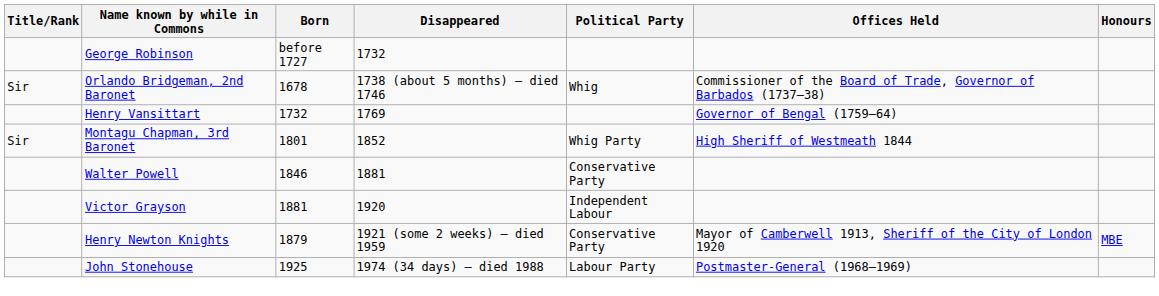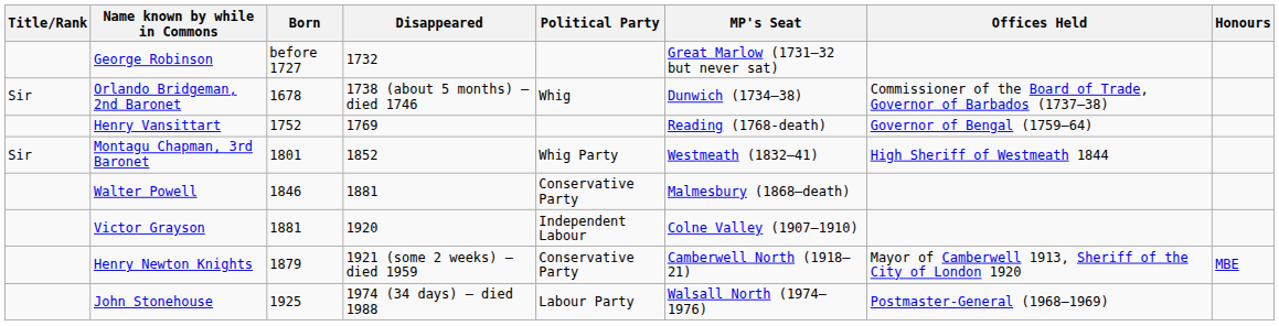 <table class="wikitable sortable">
 <tr>
 <th>Title/Rank</th>
 <th>Name known by while in Commons</th>
 <th>Born</th>
 <th>Disappeared</th>
 <th>Political Party</th>
+<th>MP's Seat</th>
 <th>Offices Held</th>
 <th>Honours</th>
 </tr>
 <tr>
 <td></td>
 <td><a href='#'>George Robinson</a></td>
 <td>before 1727</td>
 <td>1732</td>
 <td></td>
+<td><a href='#'>Great Marlow</a> (1731–32 but never sat)</td>
 <td></td>
 <td></td>
 </tr>
 <tr>
 <td>Sir</td>
 <td><a href='#'>Orlando Bridgeman, 2nd Baronet</a></td>
 <td>1678</td>
 <td>1738 (about 5 months) – died 1746</td>
 <td>Whig</td>
+<td><a href='#'>Dunwich</a> (1734–38)</td>
 <td>Commissioner of the <a href='#'>Board of Trade</a>, <a href='#'>Governor of Barbados</a> (1737–38)</td>
 <td></td>
 </tr>
 <tr>
 <td></td>
 <td><a href='#'>Henry Vansittart</a></td>
-<td>1732</td>
+<td>1752</td>
 <td>1769</td>
 <td></td>
+<td><a href='#'>Reading</a> (1768-death)</td>
 <td><a href='#'>Governor of Bengal</a> (1759–64)</td>
 <td></td>
 </tr>
 <tr>
 <td>Sir</td>
 <td><a href='#'>Montagu Chapman, 3rd Baronet</a></td>
 <td>1801</td>
 <td>1852</td>
 <td>Whig Party</td>
+<td><a href='#'>Westmeath</a> (1832–41)</td>
 <td><a href='#'>High Sheriff of Westmeath</a> 1844</td>
 <td></td>
 </tr>
 <tr>
 <td></td>
 <td><a href='#'>Walter Powell</a></td>
 <td>1846</td>
 <td>1881</td>
 <td>Conservative Party</td>
+<td><a href='#'>Malmesbury</a> (1868–death)</td>
 <td></td>
 <td></td>
 </tr>
 <tr>
 <td></td>
 <td><a href='#'>Victor Grayson</a></td>
 <td>1881</td>
 <td>1920</td>
 <td>Independent Labour</td>
+<td><a href='#'>Colne Valley</a> (1907–1910)</td>
 <td></td>
 <td></td>
 </tr>
 <tr>
 <td></td>
 <td><a href='#'>Henry Newton Knights</a></td>
 <td>1879</td>
 <td>1921 (some 2 weeks) – died 1959</td>
 <td>Conservative Party</td>
+<td><a href='#'>Camberwell North</a> (1918–21)</td>
 <td>Mayor of <a href='#'>Camberwell</a> 1913, <a href='#'>Sheriff of the City of London</a> 1920</td>
 <td><a href='#'>MBE</a></td>
 </tr>
 <tr>
 <td></td>
 <td><a href='#'>John Stonehouse</a></td>
 <td>1925</td>
 <td>1974 (34 days) – died 1988</td>
 <td>Labour Party</td>
+<td><a href='#'>Walsall North</a> (1974–1976)</td>
 <td><a href='#'>Postmaster-General</a> (1968–1969)</td>
 <td></td>
 </tr>
 </table>
